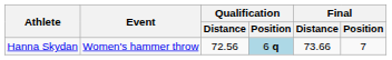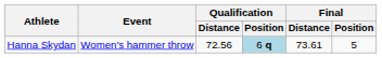 <table class=wikitable style="font-size:90%">
 <tr>
 <th rowspan="2">Athlete</th>
 <th rowspan="2">Event</th>
 <th colspan="2">Qualification</th>
 <th colspan="2">Final</th>
 </tr>
 <tr style="font-size:95%">
 <th>Distance</th>
 <th>Position</th>
 <th>Distance</th>
 <th>Position</th>
 </tr>
 <tr align=center>
 <td align=left><a href='#'>Hanna Skydan</a></td>
 <td align=left><a href='#'>Women's hammer throw</a></td>
 <td>72.56</td>
 <td style="background: lightblue;">6 <strong>q</strong></td>
-<td>73.66</td>
-<td>7</td>
+<td>73.61</td>
+<td>5</td>
 </tr>
 </table>
